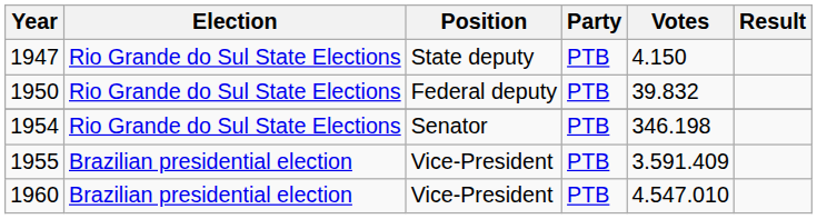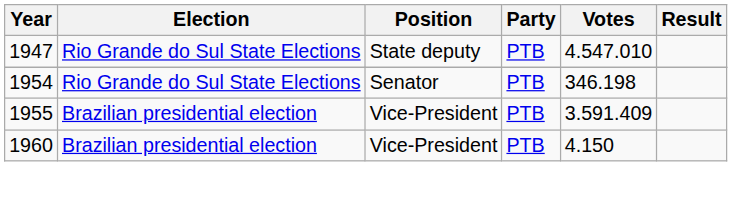 <table class="wikitable">
 <tr>
 <th>Year</th>
 <th>Election</th>
 <th>Position</th>
 <th>Party</th>
 <th>Votes</th>
 <th>Result</th>
 </tr>
 <tr>
 <td>1947</td>
 <td><a href='#'>Rio Grande do Sul State Elections</a></td>
 <td>State deputy</td>
 <td><a href='#'>PTB</a></td>
-<td>4.150</td>
-<td></td>
-</tr>
-<tr>
-<td>1950</td>
-<td><a href='#'>Rio Grande do Sul State Elections</a></td>
-<td>Federal deputy</td>
-<td><a href='#'>PTB</a></td>
-<td>39.832</td>
+<td>4.547.010</td>
 <td></td>
 </tr>
 <tr>
 </tr>
 <tr>
 <td>1954</td>
 <td><a href='#'>Rio Grande do Sul State Elections</a></td>
 <td>Senator</td>
 <td><a href='#'>PTB</a></td>
 <td>346.198</td>
 <td><br></td>
 </tr>
 <tr>
 <td>1955</td>
 <td><a href='#'>Brazilian presidential election</a></td>
 <td>Vice-President</td>
 <td><a href='#'>PTB</a></td>
 <td>3.591.409</td>
 <td><br></td>
 </tr>
 <tr>
 <td>1960</td>
 <td><a href='#'>Brazilian presidential election</a></td>
 <td>Vice-President</td>
 <td><a href='#'>PTB</a></td>
-<td>4.547.010</td>
+<td>4.150</td>
 <td></td>
 </tr>
 </table>
